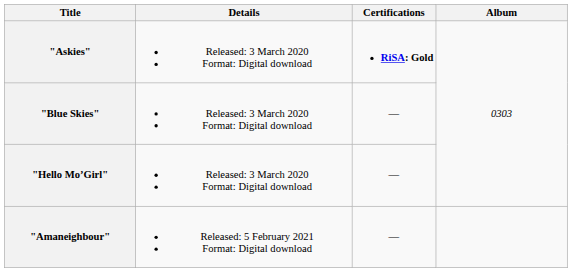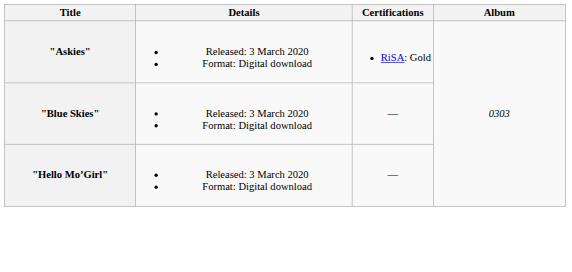 <table class="wikitable plainrowheaders" style="text-align:center;">
 <tr>
 <th scope="col" style="width:12em;">Title</th>
 <th scope="col" style="width:20em;">Details</th>
 <th>Certifications</th>
 <th scope="col" style="width: 12em;">Album</th>
 </tr>
 <tr>
 <th scope="row">"Askies"</th>
 <td><br><ul><li>Released: 3 March 2020</li><li>Format: Digital download</li></ul></td>
-<td><strong><br><ul><li><a href='#'>RiSA</a>: Gold</li></ul></strong></td>
+<td><br><ul><li><a href='#'>RiSA</a>: Gold</li></ul></td>
 <td rowspan="3"><em>0303</em></td>
 </tr>
 <tr>
 <th scope="row">"Blue Skies"</th>
 <td><br><ul><li>Released: 3 March 2020</li><li>Format: Digital download</li></ul></td>
 <td>—</td>
 </tr>
 <tr>
 <th scope="row">"Hello Mo’Girl"</th>
 <td><br><ul><li>Released: 3 March 2020</li><li>Format: Digital download</li></ul></td>
 <td>—</td>
 </tr>
-<tr>
-<th scope="row">"Amaneighbour"</th>
-<td><br><ul><li>Released: 5 February 2021</li><li>Format: Digital download</li></ul></td>
-<td>—</td>
-<td></td>
-</tr>
 </table>
